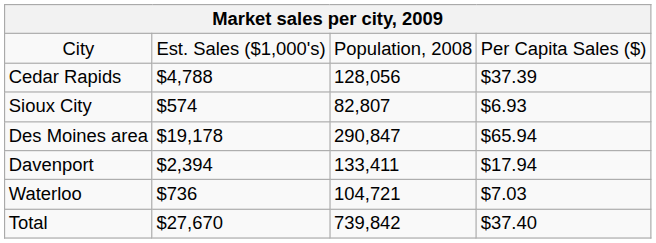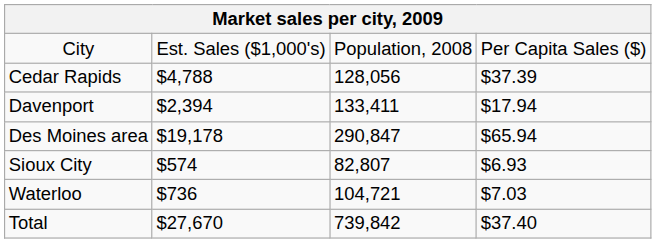 <table class="wikitable">
 <tr>
 <th colspan="4" style="text-align: center;">Market sales per city, 2009</th>
 </tr>
 <tr>
 <td style="text-align: center;">City</td>
 <td style="text-align: center;">Est. Sales ($1,000's)</td>
 <td style="text-align: center;">Population, 2008</td>
 <td style="text-align: center;">Per Capita Sales ($)</td>
 </tr>
 <tr>
 <td>Cedar Rapids</td>
 <td>$4,788</td>
 <td>128,056</td>
 <td>$37.39</td>
 </tr>
 <tr>
-<td>Sioux City</td>
-<td>$574</td>
-<td>82,807</td>
-<td>$6.93</td>
+<td>Davenport</td>
+<td>$2,394</td>
+<td>133,411</td>
+<td>$17.94</td>
 </tr>
 <tr>
 <td>Des Moines area</td>
 <td>$19,178</td>
 <td>290,847</td>
 <td>$65.94</td>
 </tr>
 <tr>
-<td>Davenport</td>
-<td>$2,394</td>
-<td>133,411</td>
-<td>$17.94</td>
+<td>Sioux City</td>
+<td>$574</td>
+<td>82,807</td>
+<td>$6.93</td>
 </tr>
 <tr>
 <td>Waterloo</td>
 <td>$736</td>
 <td>104,721</td>
 <td>$7.03</td>
 </tr>
 <tr>
 <td>Total</td>
 <td>$27,670</td>
 <td>739,842</td>
 <td>$37.40</td>
 </tr>
 </table>
